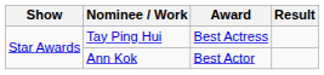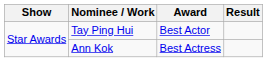 <table class="wikitable">
 <tr>
 <th>Show</th>
 <th>Nominee / Work</th>
 <th>Award</th>
 <th class="unsortable">Result</th>
 </tr>
 <tr>
 <td rowspan="2"><a href='#'>Star Awards</a></td>
 <td><a href='#'>Tay Ping Hui</a></td>
-<td><a href='#'>Best Actress</a></td>
+<td><a href='#'>Best Actor</a></td>
 <td></td>
 </tr>
 <tr>
 <td><a href='#'>Ann Kok</a></td>
-<td><a href='#'>Best Actor</a></td>
+<td><a href='#'>Best Actress</a></td>
 <td></td>
 </tr>
 </table>
